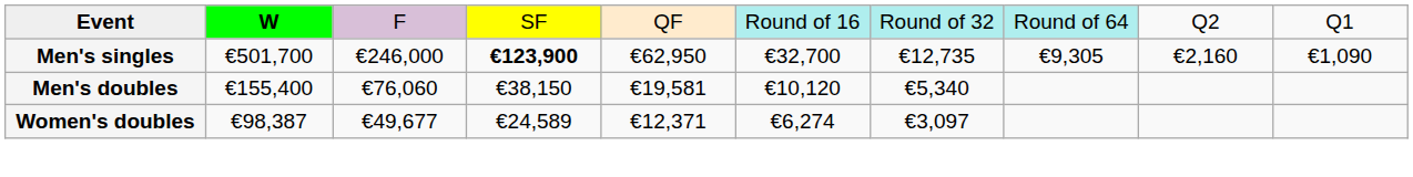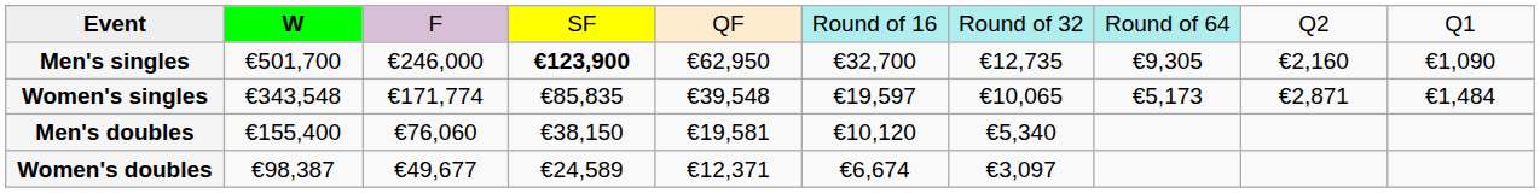 <table class=wikitable style=font-size:90%;text-align:center>
 <tr>
 <td width=130 bgcolor=efefef><strong>Event</strong></td>
 <td width=80 bgcolor=lime><strong>W</strong></td>
 <td width=85 bgcolor=thistle>F</td>
 <td width=85 bgcolor=ffff00>SF</td>
 <td width=85 bgcolor=ffebcd>QF</td>
 <td width=85 bgcolor=afeeee>Round of 16</td>
 <td width=85 bgcolor=afeeee>Round of 32</td>
 <td width=85 bgcolor=afeeee>Round of 64</td>
 <td width=85>Q2</td>
 <td width=85>Q1</td>
 </tr>
 <tr>
 <th style=background:#f5f5f5>Men's singles</th>
 <td>€501,700</td>
 <td>€246,000</td>
 <td><strong>€123,900</strong></td>
 <td>€62,950</td>
 <td>€32,700</td>
 <td>€12,735</td>
 <td>€9,305</td>
 <td>€2,160</td>
 <td>€1,090</td>
 </tr>
 <tr>
+<th style=background:#f5f5f5>Women's singles</th>
+<td>€343,548</td>
+<td>€171,774</td>
+<td>€85,835</td>
+<td>€39,548</td>
+<td>€19,597</td>
+<td>€10,065</td>
+<td>€5,173</td>
+<td>€2,871</td>
+<td>€1,484</td>
+</tr>
+<tr>
 <th style=background:#f5f5f5>Men's doubles</th>
 <td>€155,400</td>
 <td>€76,060</td>
 <td>€38,150</td>
 <td>€19,581</td>
 <td>€10,120</td>
 <td>€5,340</td>
 <td></td>
 <td></td>
 <td></td>
 </tr>
 <tr>
 <th style=background:#f5f5f5>Women's doubles</th>
 <td>€98,387</td>
 <td>€49,677</td>
 <td>€24,589</td>
 <td>€12,371</td>
-<td>€6,274</td>
+<td>€6,674</td>
 <td>€3,097</td>
 <td></td>
 <td></td>
 <td></td>
 </tr>
 </table>
